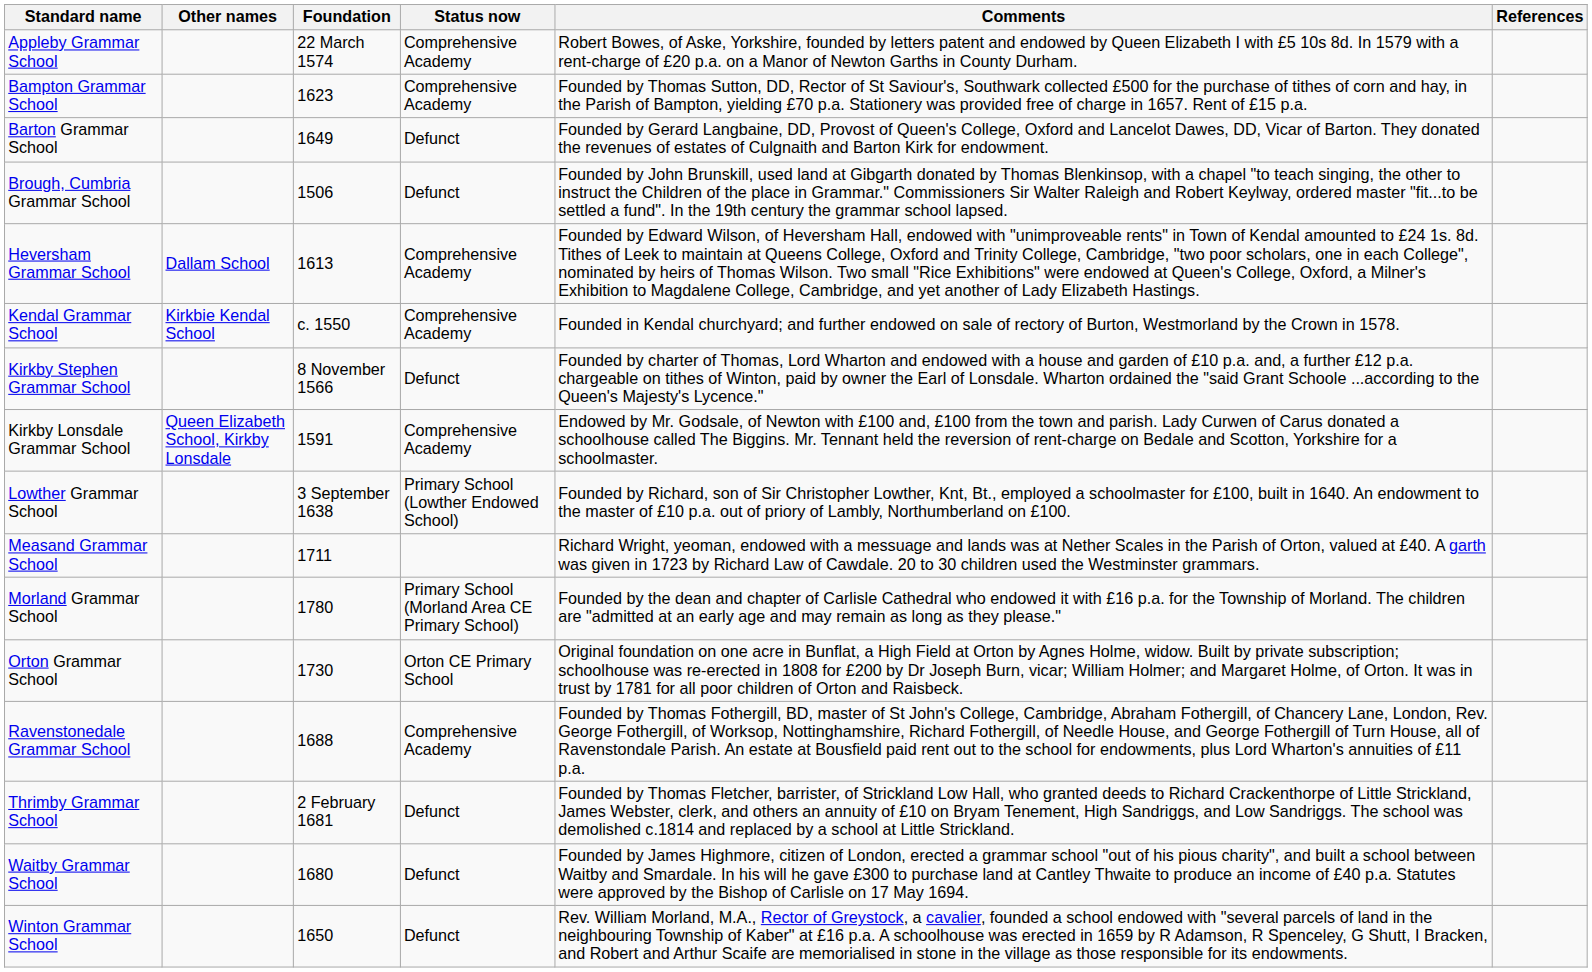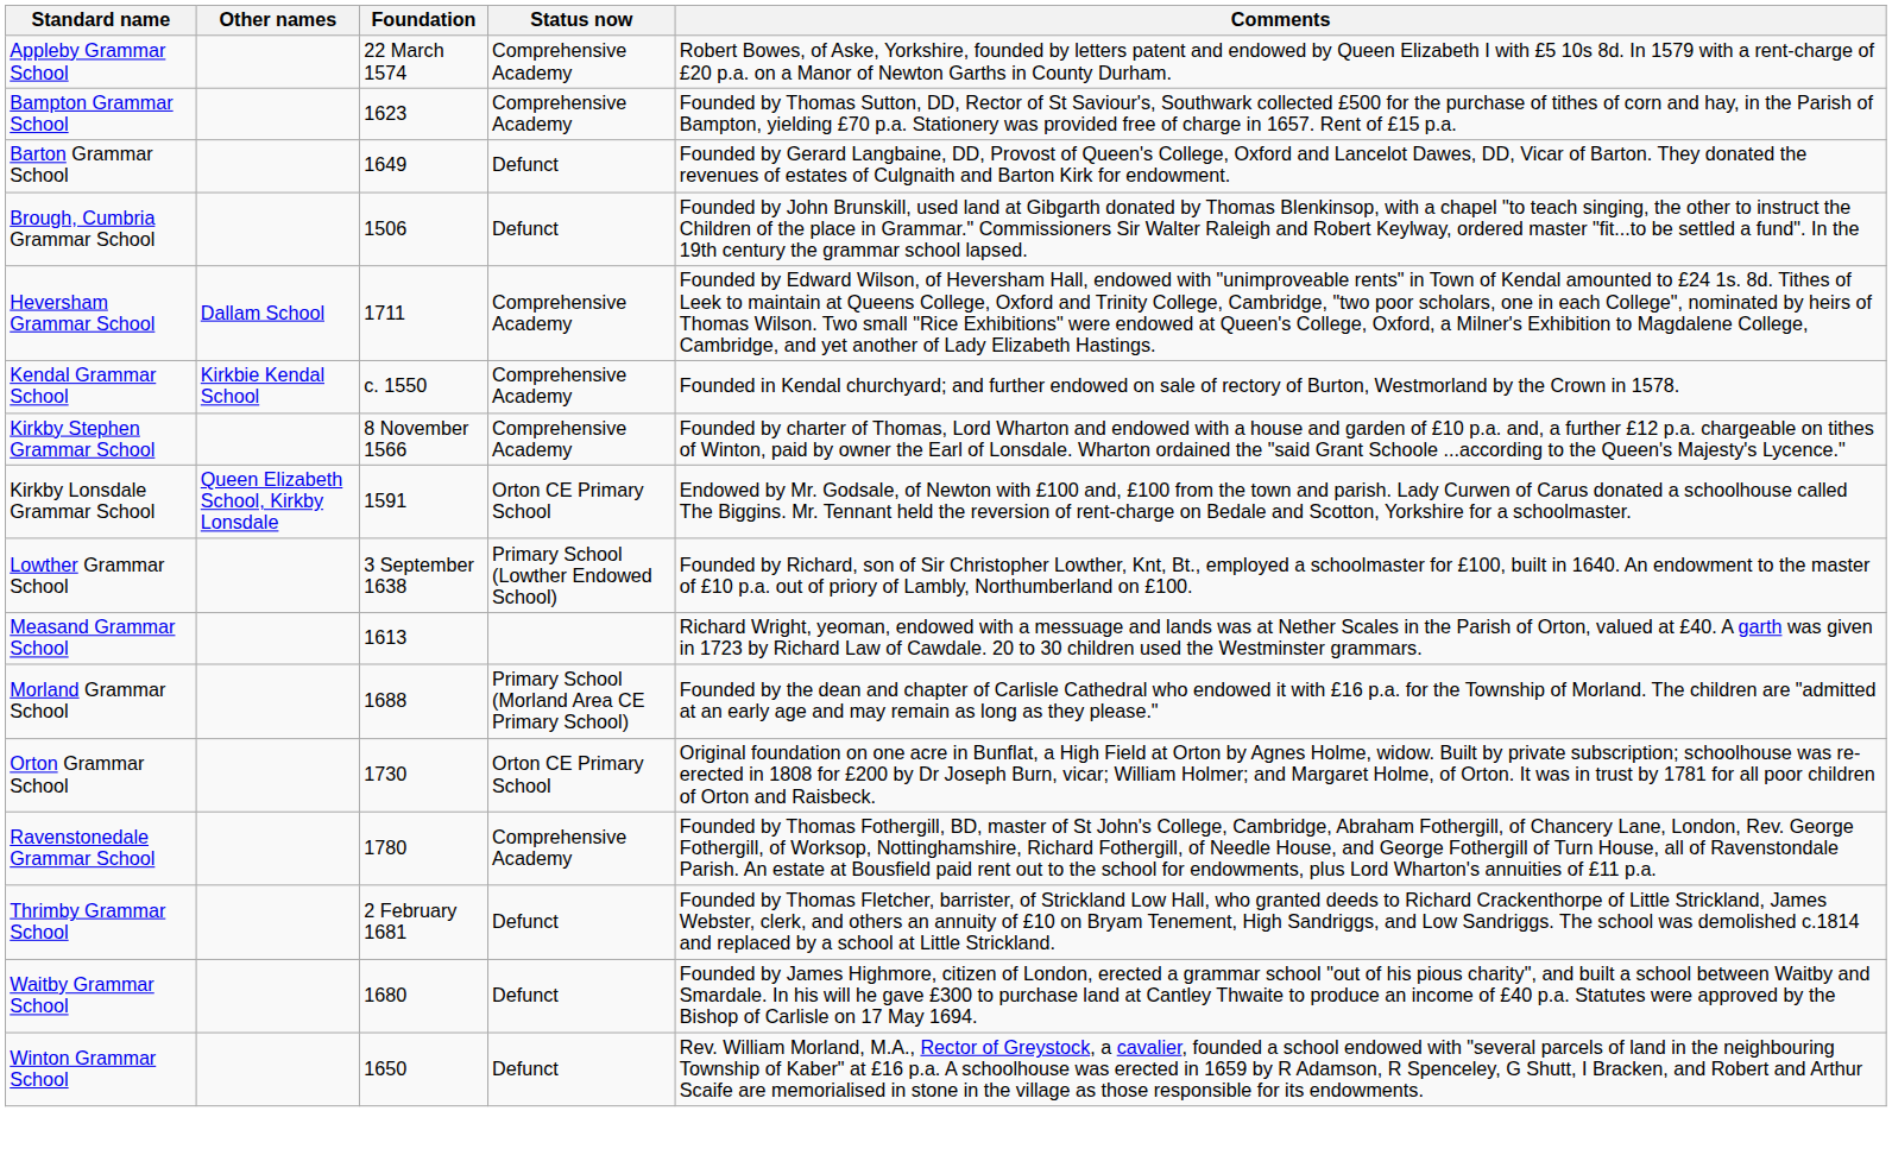 <table class="wikitable">
 <tr>
 <th>Standard name</th>
 <th>Other names</th>
 <th>Foundation</th>
 <th>Status now</th>
 <th>Comments</th>
-<th>References</th>
 </tr>
 <tr>
 <td><a href='#'>Appleby Grammar School</a></td>
 <td></td>
 <td>22 March 1574</td>
 <td>Comprehensive Academy</td>
 <td>Robert Bowes, of Aske, Yorkshire, founded by letters patent and endowed by Queen Elizabeth I with £5 10s 8d. In 1579 with a rent-charge of £20 p.a. on a Manor of Newton Garths in County Durham.</td>
-<td></td>
 </tr>
 <tr>
 <td><a href='#'>Bampton Grammar School</a></td>
 <td></td>
 <td>1623</td>
 <td>Comprehensive Academy</td>
 <td>Founded by Thomas Sutton, DD, Rector of St Saviour's, Southwark collected £500 for the purchase of tithes of corn and hay, in the Parish of Bampton, yielding £70 p.a. Stationery was provided free of charge in 1657. Rent of £15 p.a.</td>
-<td></td>
 </tr>
 <tr>
 <td><a href='#'>Barton</a> Grammar School</td>
 <td></td>
 <td>1649</td>
 <td>Defunct</td>
 <td>Founded by Gerard Langbaine, DD, Provost of Queen's College, Oxford and Lancelot Dawes, DD, Vicar of Barton. They donated the revenues of estates of Culgnaith and Barton Kirk for endowment.</td>
-<td></td>
 </tr>
 <tr>
 <td><a href='#'>Brough, Cumbria</a> Grammar School</td>
 <td></td>
 <td>1506</td>
 <td>Defunct</td>
 <td>Founded by John Brunskill, used land at Gibgarth donated by Thomas Blenkinsop, with a chapel "to teach singing, the other to instruct the Children of the place in Grammar." Commissioners Sir Walter Raleigh and Robert Keylway, ordered master "fit...to be settled a fund". In the 19th century the grammar school lapsed.</td>
-<td></td>
 </tr>
 <tr>
 <td><a href='#'>Heversham Grammar School</a></td>
 <td><a href='#'>Dallam School</a></td>
-<td>1613</td>
+<td>1711</td>
 <td>Comprehensive Academy</td>
 <td>Founded by Edward Wilson, of Heversham Hall, endowed with "unimproveable rents" in Town of Kendal amounted to £24 1s. 8d. Tithes of Leek to maintain at Queens College, Oxford and Trinity College, Cambridge, "two poor scholars, one in each College", nominated by heirs of Thomas Wilson. Two small "Rice Exhibitions" were endowed at Queen's College, Oxford, a Milner's Exhibition to Magdalene College, Cambridge, and yet another of Lady Elizabeth Hastings.</td>
-<td></td>
 </tr>
 <tr>
 <td><a href='#'>Kendal Grammar School</a></td>
 <td><a href='#'>Kirkbie Kendal School</a></td>
 <td>c. 1550</td>
 <td>Comprehensive Academy</td>
 <td>Founded in Kendal churchyard; and further endowed on sale of rectory of Burton, Westmorland by the Crown in 1578.</td>
-<td></td>
 </tr>
 <tr>
 <td><a href='#'>Kirkby Stephen Grammar School</a></td>
 <td></td>
 <td>8 November 1566</td>
-<td>Defunct</td>
+<td>Comprehensive Academy</td>
 <td>Founded by charter of Thomas, Lord Wharton and endowed with a house and garden of £10 p.a. and, a further £12 p.a. chargeable on tithes of Winton, paid by owner the Earl of Lonsdale. Wharton ordained the "said Grant Schoole ...according to the Queen's Majesty's Lycence."</td>
-<td></td>
 </tr>
 <tr>
 <td>Kirkby Lonsdale Grammar School</td>
 <td><a href='#'>Queen Elizabeth School, Kirkby Lonsdale</a></td>
 <td>1591</td>
-<td>Comprehensive Academy</td>
+<td>Orton CE Primary School</td>
 <td>Endowed by Mr. Godsale, of Newton with £100 and, £100 from the town and parish. Lady Curwen of Carus donated a schoolhouse called The Biggins. Mr. Tennant held the reversion of rent-charge on Bedale and Scotton, Yorkshire for a schoolmaster.</td>
-<td></td>
 </tr>
 <tr>
 <td><a href='#'>Lowther</a> Grammar School</td>
 <td></td>
 <td>3 September 1638</td>
 <td>Primary School<br>(Lowther Endowed School)</td>
 <td>Founded by Richard, son of Sir Christopher Lowther, Knt, Bt., employed a schoolmaster for £100, built in 1640. An endowment to the master of £10 p.a. out of priory of Lambly, Northumberland on £100.</td>
-<td></td>
 </tr>
 <tr>
 <td><a href='#'>Measand Grammar School</a></td>
 <td></td>
-<td>1711</td>
+<td>1613</td>
 <td></td>
 <td>Richard Wright, yeoman, endowed with a messuage and lands was at Nether Scales in the Parish of Orton, valued at £40. A <a href='#'>garth</a> was given in 1723 by Richard Law of Cawdale. 20 to 30 children used the Westminster grammars.</td>
-<td></td>
 </tr>
 <tr>
 <td><a href='#'>Morland</a> Grammar School</td>
 <td></td>
-<td>1780</td>
+<td>1688</td>
 <td>Primary School<br>(Morland Area CE Primary School)</td>
 <td>Founded by the dean and chapter of Carlisle Cathedral who endowed it with £16 p.a. for the Township of Morland. The children are "admitted at an early age and may remain as long as they please."</td>
-<td></td>
 </tr>
 <tr>
 <td><a href='#'>Orton</a> Grammar School</td>
 <td></td>
 <td>1730</td>
 <td>Orton CE Primary School</td>
 <td>Original foundation on one acre in Bunflat, a High Field at Orton by Agnes Holme, widow. Built by private subscription; schoolhouse was re-erected in 1808 for £200 by Dr Joseph Burn, vicar; William Holmer; and Margaret Holme, of Orton. It was in trust by 1781 for all poor children of Orton and Raisbeck.</td>
-<td></td>
 </tr>
 <tr>
 <td><a href='#'>Ravenstonedale Grammar School</a></td>
 <td></td>
-<td>1688</td>
+<td>1780</td>
 <td>Comprehensive Academy</td>
 <td>Founded by Thomas Fothergill, BD, master of St John's College, Cambridge, Abraham Fothergill, of Chancery Lane, London, Rev. George Fothergill, of Worksop, Nottinghamshire, Richard Fothergill, of Needle House, and George Fothergill of Turn House, all of Ravenstondale Parish. An estate at Bousfield paid rent out to the school for endowments, plus Lord Wharton's annuities of £11 p.a.</td>
-<td></td>
 </tr>
 <tr>
 <td><a href='#'>Thrimby Grammar School</a></td>
 <td></td>
 <td>2 February 1681</td>
 <td>Defunct</td>
 <td>Founded by Thomas Fletcher, barrister, of Strickland Low Hall, who granted deeds to Richard Crackenthorpe of Little Strickland, James Webster, clerk, and others an annuity of £10 on Bryam Tenement, High Sandriggs, and Low Sandriggs. The school was demolished c.1814 and replaced by a school at Little Strickland.</td>
-<td></td>
 </tr>
 <tr>
 <td><a href='#'>Waitby Grammar School</a></td>
 <td></td>
 <td>1680</td>
 <td>Defunct</td>
 <td>Founded by James Highmore, citizen of London, erected a grammar school "out of his pious charity", and built a school between Waitby and Smardale. In his will he gave £300 to purchase land at Cantley Thwaite to produce an income of £40 p.a. Statutes were approved by the Bishop of Carlisle on 17 May 1694.</td>
-<td></td>
 </tr>
 <tr>
 <td><a href='#'>Winton Grammar School</a></td>
 <td></td>
 <td>1650</td>
 <td>Defunct</td>
 <td>Rev. William Morland, M.A., <a href='#'>Rector of Greystock</a>, a <a href='#'>cavalier</a>, founded a school endowed with "several parcels of land in the neighbouring Township of Kaber" at £16 p.a. A schoolhouse was erected in 1659 by R Adamson, R Spenceley, G Shutt, I Bracken, and Robert and Arthur Scaife are memorialised in stone in the village as those responsible for its endowments.</td>
-<td></td>
 </tr>
 </table>
